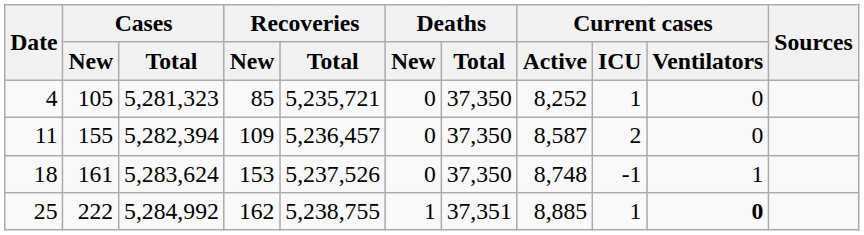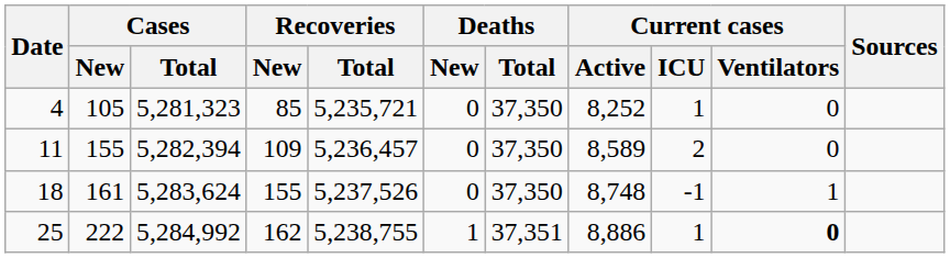 <table class="wikitable sortable mw-collapsible mw-collapsed sticky-header-multi sort-under" style="text-align:right;">
 <tr>
 <th rowspan=2>Date</th>
 <th colspan=2>Cases</th>
 <th colspan=2>Recoveries</th>
 <th colspan=2>Deaths</th>
 <th colspan=3>Current cases</th>
 <th rowspan=2 class="unsortable">Sources</th>
 </tr>
 <tr>
 <th>New</th>
 <th>Total</th>
 <th>New</th>
 <th>Total</th>
 <th>New</th>
 <th>Total</th>
 <th>Active</th>
 <th>ICU</th>
 <th>Ventilators</th>
 </tr>
 <tr>
 <td>4</td>
 <td>105</td>
 <td>5,281,323</td>
 <td>85</td>
 <td>5,235,721</td>
 <td>0</td>
 <td>37,350</td>
 <td>8,252</td>
 <td>1</td>
 <td>0</td>
 <td></td>
 </tr>
 <tr>
 <td>11</td>
 <td>155</td>
 <td>5,282,394</td>
 <td>109</td>
 <td>5,236,457</td>
 <td>0</td>
 <td>37,350</td>
-<td>8,587</td>
+<td>8,589</td>
 <td>2</td>
 <td>0</td>
 <td></td>
 </tr>
 <tr>
 <td>18</td>
 <td>161</td>
 <td>5,283,624</td>
-<td>153</td>
+<td>155</td>
 <td>5,237,526</td>
 <td>0</td>
 <td>37,350</td>
 <td>8,748</td>
 <td>-1</td>
 <td>1</td>
 <td></td>
 </tr>
 <tr>
 <td>25</td>
 <td>222</td>
 <td>5,284,992</td>
 <td>162</td>
 <td>5,238,755</td>
 <td>1</td>
 <td>37,351</td>
-<td>8,885</td>
+<td>8,886</td>
 <td>1</td>
 <td><strong>0</strong></td>
 <td></td>
 </tr>
 </table>
